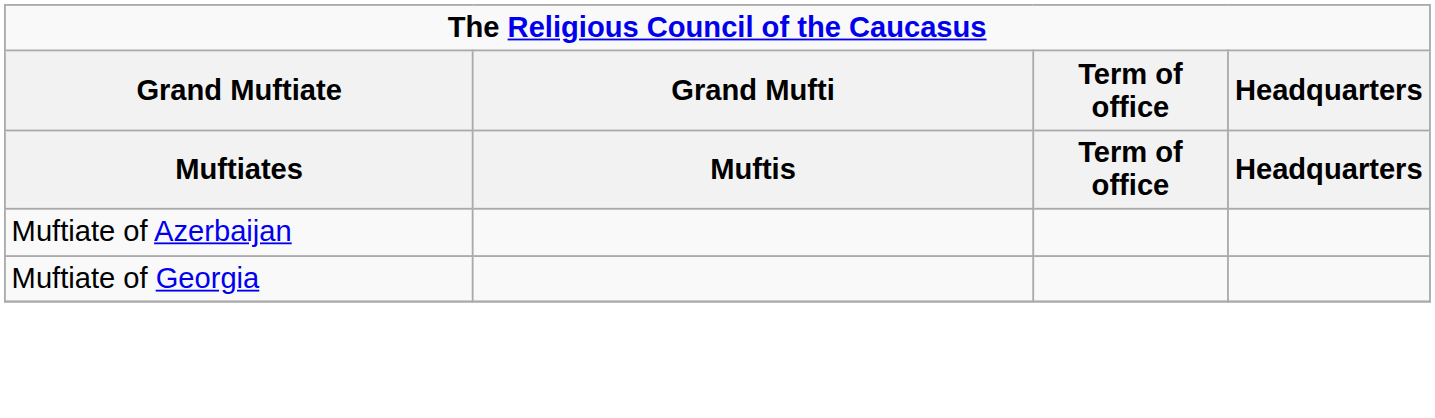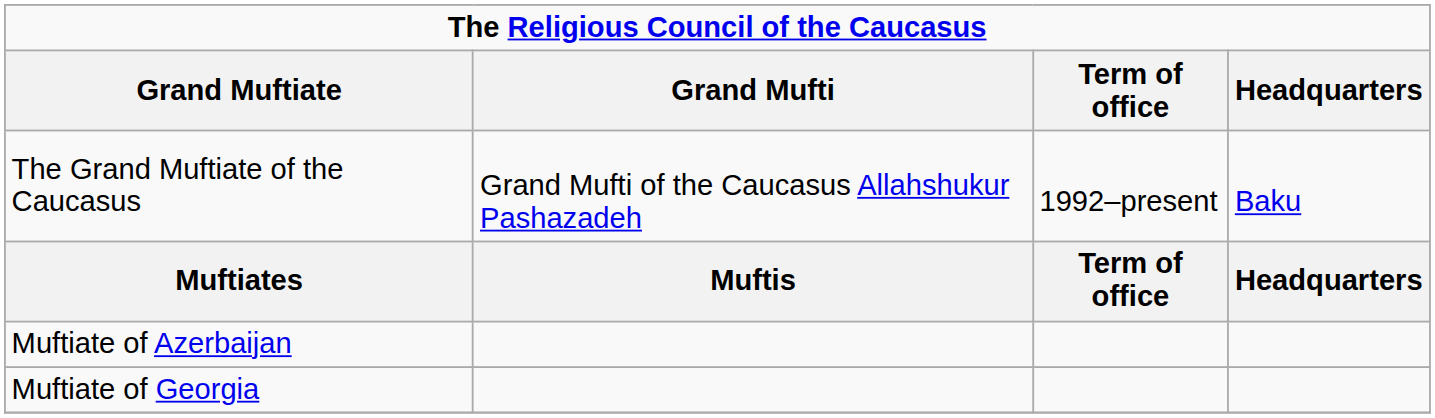 <table class=wikitable>
 <tr>
 <td colspan=4 align=center><strong>The <a href='#'>Religious Council of the Caucasus</a></strong></td>
 </tr>
 <tr>
 <th scope="row" width="250">Grand Muftiate</th>
 <th scope="row" width="300">Grand Mufti</th>
 <th scope="row" width="100">Term of office</th>
 <th scope="row" width="100">Headquarters</th>
+</tr>
+<tr>
+<td>The Grand Muftiate of the Caucasus</td>
+<td><br>Grand Mufti of the Caucasus <a href='#'>Allahshukur Pashazadeh</a></td>
+<td><br>1992–present</td>
+<td><br><a href='#'>Baku</a></td>
 </tr>
 <tr>
 <th scope="row" width="250">Muftiates</th>
 <th scope="row" width="300">Muftis</th>
 <th scope="row" width="100">Term of office</th>
 <th scope="row" width="100">Headquarters</th>
 </tr>
 <tr>
 <td>Muftiate of <a href='#'>Azerbaijan</a></td>
 <td></td>
 <td></td>
 <td></td>
 </tr>
 <tr>
 <td>Muftiate of <a href='#'>Georgia</a></td>
 <td></td>
 <td></td>
 <td></td>
 </tr>
 <tr>
 </tr>
 </table>
